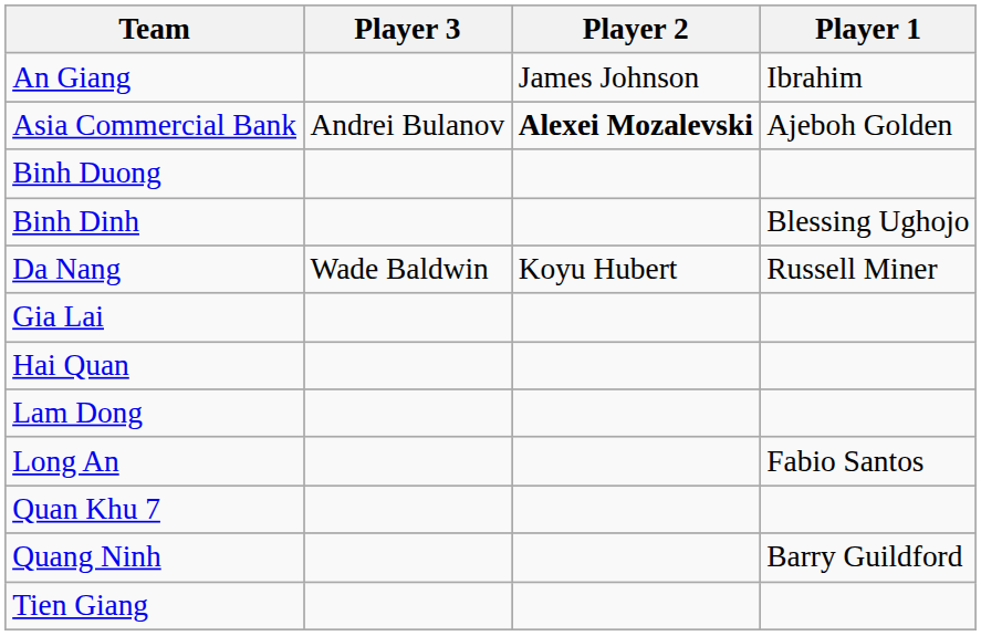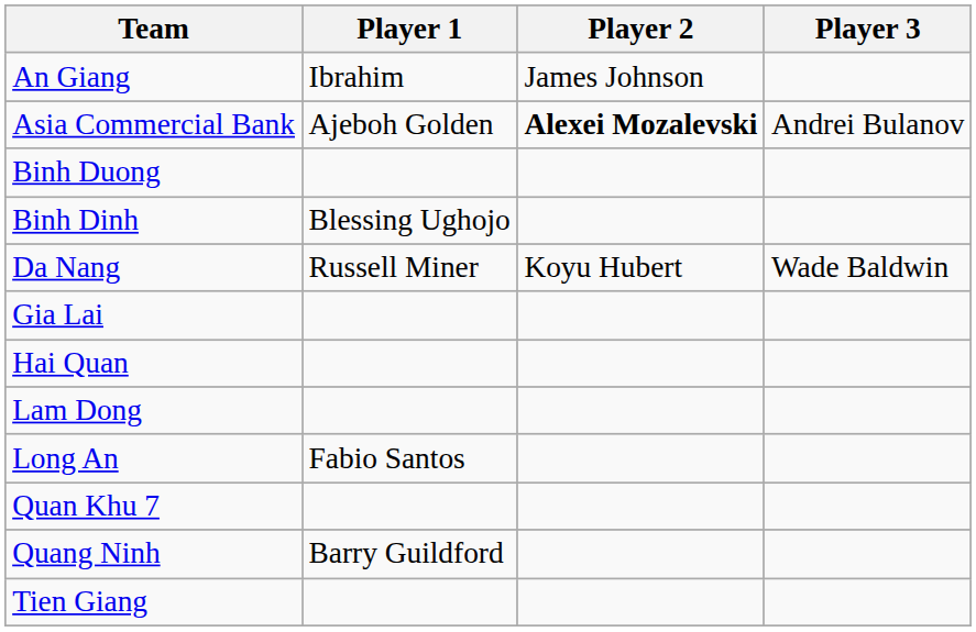 <table class="wikitable">
 <tr>
 <th>Team</th>
+<th>Player 1</th>
+<th>Player 2</th>
 <th>Player 3</th>
-<th>Player 2</th>
-<th>Player 1</th>
 </tr>
 <tr>
 <td><a href='#'>An Giang</a></td>
+<td> Ibrahim</td>
+<td> James Johnson</td>
 <td></td>
-<td> James Johnson</td>
-<td> Ibrahim</td>
 </tr>
 <tr>
 <td><a href='#'>Asia Commercial Bank</a></td>
+<td> Ajeboh Golden</td>
+<td><strong> Alexei Mozalevski</strong></td>
 <td> Andrei Bulanov</td>
-<td><strong> Alexei Mozalevski</strong></td>
-<td> Ajeboh Golden</td>
 </tr>
 <tr>
 <td><a href='#'>Binh Duong</a></td>
 <td></td>
 <td></td>
 <td></td>
 </tr>
 <tr>
 <td><a href='#'>Binh Dinh</a></td>
+<td> Blessing Ughojo</td>
 <td></td>
 <td></td>
-<td> Blessing Ughojo</td>
 </tr>
 <tr>
 <td><a href='#'>Da Nang</a></td>
+<td> Russell Miner</td>
+<td> Koyu Hubert</td>
 <td> Wade Baldwin</td>
-<td> Koyu Hubert</td>
-<td> Russell Miner</td>
 </tr>
 <tr>
 <td><a href='#'>Gia Lai</a></td>
 <td></td>
 <td></td>
 <td></td>
 </tr>
 <tr>
 <td><a href='#'>Hai Quan</a></td>
 <td></td>
 <td></td>
 <td></td>
 </tr>
 <tr>
 <td><a href='#'>Lam Dong</a></td>
 <td></td>
 <td></td>
 <td></td>
 </tr>
 <tr>
 <td><a href='#'>Long An</a></td>
+<td> Fabio Santos</td>
 <td></td>
 <td></td>
-<td> Fabio Santos</td>
 </tr>
 <tr>
 <td><a href='#'>Quan Khu 7</a></td>
 <td></td>
 <td></td>
 <td></td>
 </tr>
 <tr>
 <td><a href='#'>Quang Ninh</a></td>
+<td> Barry Guildford</td>
 <td></td>
 <td></td>
-<td> Barry Guildford</td>
 </tr>
 <tr>
 <td><a href='#'>Tien Giang</a></td>
 <td></td>
 <td></td>
 <td></td>
 </tr>
 </table>
